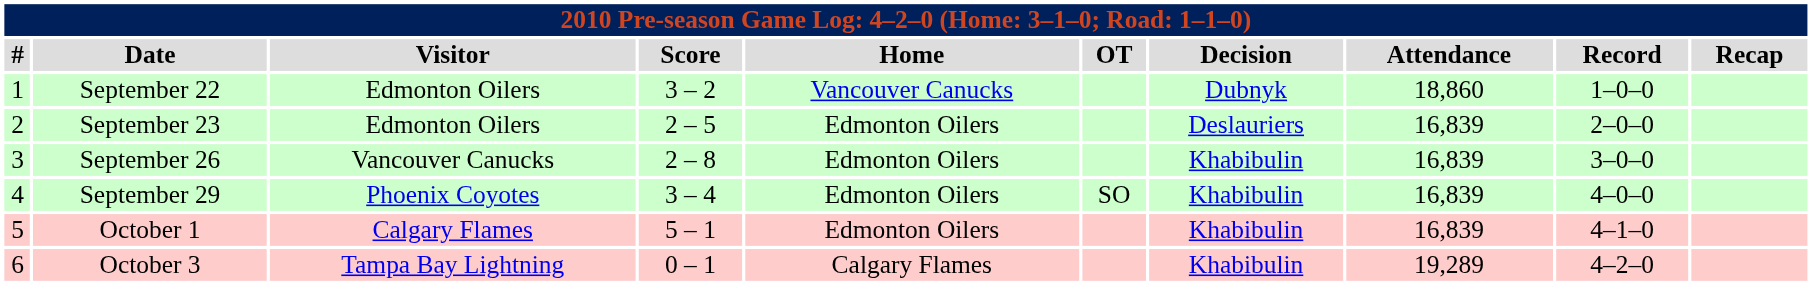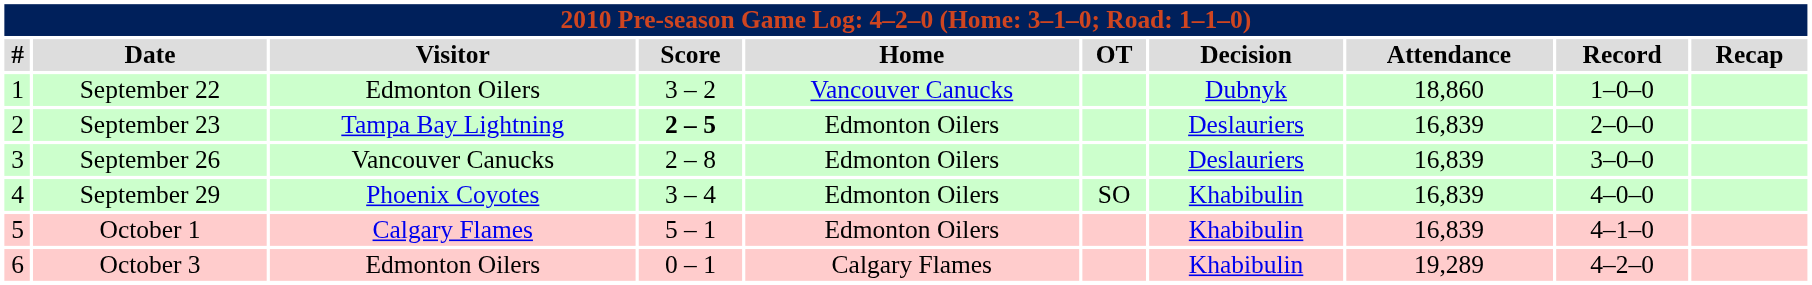 <table class="toccolours collapsible collapsed" width=90% style="clear:both; margin:1.5em auto; text-align:center">
 <tr>
 <th colspan=11 style="background:#00205B; color:#CF4520;">2010 Pre-season Game Log: 4–2–0 (Home: 3–1–0; Road: 1–1–0)</th>
 </tr>
 <tr align="center" bgcolor="#dddddd">
 <td><strong>#</strong></td>
 <td><strong>Date</strong></td>
 <td><strong>Visitor</strong></td>
 <td><strong>Score</strong></td>
 <td><strong>Home</strong></td>
 <td><strong>OT</strong></td>
 <td><strong>Decision</strong></td>
 <td><strong>Attendance</strong></td>
 <td><strong>Record</strong></td>
 <td><strong>Recap</strong></td>
 </tr>
 <tr align="center" bgcolor="#ccffcc">
 <td>1</td>
 <td>September 22</td>
 <td>Edmonton Oilers</td>
 <td>3 – 2</td>
 <td><a href='#'>Vancouver Canucks</a></td>
 <td></td>
 <td><a href='#'>Dubnyk</a></td>
 <td>18,860</td>
 <td>1–0–0</td>
 <td></td>
 </tr>
 <tr align="center" bgcolor="ccffcc">
 <td>2</td>
 <td>September 23</td>
-<td>Edmonton Oilers</td>
-<td>2 – 5</td>
+<td><a href='#'>Tampa Bay Lightning</a></td>
+<td><strong>2 – 5</strong></td>
 <td>Edmonton Oilers</td>
 <td></td>
 <td><a href='#'>Deslauriers</a></td>
 <td>16,839</td>
 <td>2–0–0</td>
 <td></td>
 </tr>
 <tr align="center" bgcolor="#ccffcc">
 <td>3</td>
 <td>September 26</td>
 <td>Vancouver Canucks</td>
 <td>2 – 8</td>
 <td>Edmonton Oilers</td>
 <td></td>
-<td><a href='#'>Khabibulin</a></td>
+<td><a href='#'>Deslauriers</a></td>
 <td>16,839</td>
 <td>3–0–0</td>
 <td></td>
 </tr>
 <tr align="center" bgcolor="ccffcc">
 <td>4</td>
 <td>September 29</td>
 <td><a href='#'>Phoenix Coyotes</a></td>
 <td>3 – 4</td>
 <td>Edmonton Oilers</td>
 <td>SO</td>
 <td><a href='#'>Khabibulin</a></td>
 <td>16,839</td>
 <td>4–0–0</td>
 <td><br></td>
 </tr>
 <tr align="center" bgcolor="ffcccc">
 <td>5</td>
 <td>October 1</td>
 <td><a href='#'>Calgary Flames</a></td>
 <td>5 – 1</td>
 <td>Edmonton Oilers</td>
 <td></td>
 <td><a href='#'>Khabibulin</a></td>
 <td>16,839</td>
 <td>4–1–0</td>
 <td></td>
 </tr>
 <tr align="center" bgcolor="ffcccc">
 <td>6</td>
 <td>October 3</td>
-<td><a href='#'>Tampa Bay Lightning</a></td>
+<td>Edmonton Oilers</td>
 <td>0 – 1</td>
 <td>Calgary Flames</td>
 <td></td>
 <td><a href='#'>Khabibulin</a></td>
 <td>19,289</td>
 <td>4–2–0</td>
 <td></td>
 </tr>
 </table>
